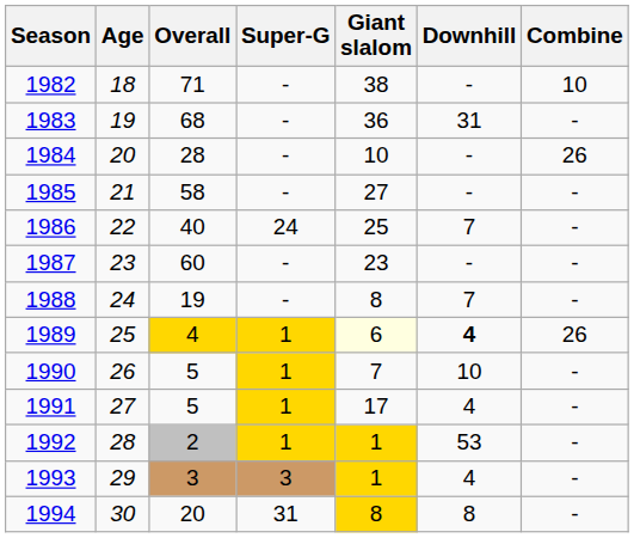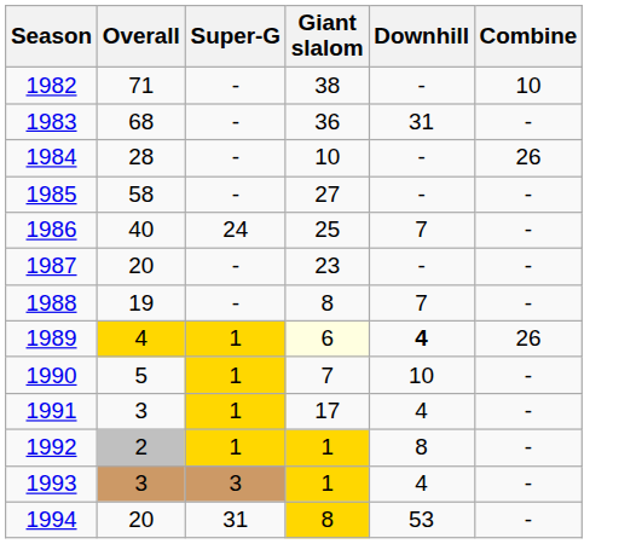 <table class=wikitable style="text-align:center">
 <tr>
 <th>Season</th>
-<th>Age</th>
 <th>Overall</th>
 <th>Super-G</th>
 <th>Giant<br>slalom</th>
 <th>Downhill</th>
 <th>Combine</th>
 </tr>
 <tr>
 <td><a href='#'>1982</a></td>
-<td><em>18</em></td>
 <td>71</td>
 <td>-</td>
 <td>38</td>
 <td>-</td>
 <td>10</td>
 </tr>
 <tr>
 <td><a href='#'>1983</a></td>
-<td><em>19</em></td>
 <td>68</td>
 <td>-</td>
 <td>36</td>
 <td>31</td>
 <td>-</td>
 </tr>
 <tr>
 <td><a href='#'>1984</a></td>
-<td><em>20</em></td>
 <td>28</td>
 <td>-</td>
 <td>10</td>
 <td>-</td>
 <td>26</td>
 </tr>
 <tr>
 <td><a href='#'>1985</a></td>
-<td><em>21</em></td>
 <td>58</td>
 <td>-</td>
 <td>27</td>
 <td>-</td>
 <td>-</td>
 </tr>
 <tr>
 <td><a href='#'>1986</a></td>
-<td><em>22</em></td>
 <td>40</td>
 <td>24</td>
 <td>25</td>
 <td>7</td>
 <td>-</td>
 </tr>
 <tr>
 <td><a href='#'>1987</a></td>
-<td><em>23</em></td>
-<td>60</td>
+<td>20</td>
 <td>-</td>
 <td>23</td>
 <td>-</td>
 <td>-</td>
 </tr>
 <tr>
 <td><a href='#'>1988</a></td>
-<td><em>24</em></td>
 <td>19</td>
 <td>-</td>
 <td>8</td>
 <td>7</td>
 <td>-</td>
 </tr>
 <tr>
 <td><a href='#'>1989</a></td>
-<td><em>25</em></td>
 <td style="background: gold;">4</td>
 <td style="background:gold;">1</td>
 <td style="background: lightyellow;">6</td>
 <td><strong>4</strong></td>
 <td>26</td>
 </tr>
 <tr>
 <td><a href='#'>1990</a></td>
-<td><em>26</em></td>
 <td>5</td>
 <td style="background:gold;">1</td>
 <td>7</td>
 <td>10</td>
 <td>-</td>
 </tr>
 <tr>
 <td><a href='#'>1991</a></td>
-<td><em>27</em></td>
-<td>5</td>
+<td>3</td>
 <td style="background:gold;">1</td>
 <td>17</td>
 <td>4</td>
 <td>-</td>
 </tr>
 <tr>
 <td><a href='#'>1992</a></td>
-<td><em>28</em></td>
 <td style="background:silver;">2</td>
 <td style="background:gold;">1</td>
 <td style="background:gold;">1</td>
-<td>53</td>
+<td>8</td>
 <td>-</td>
 </tr>
 <tr>
 <td><a href='#'>1993</a></td>
-<td><em>29</em></td>
 <td style="background:#c96;">3</td>
 <td style="background:#c96;">3</td>
 <td style="background:gold;">1</td>
 <td>4</td>
 <td>-</td>
 </tr>
 <tr>
 <td><a href='#'>1994</a></td>
-<td><em>30</em></td>
 <td>20</td>
 <td>31</td>
 <td style="background: gold;">8</td>
-<td>8</td>
+<td>53</td>
 <td>-</td>
 </tr>
 </table>
